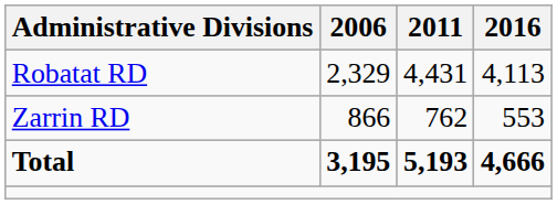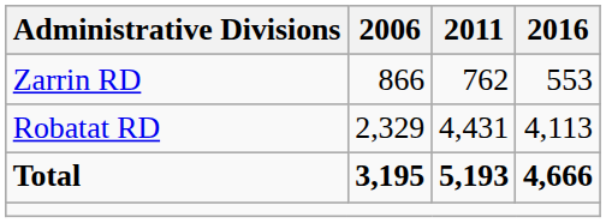 <table class="wikitable">
 <tr>
 <th>Administrative Divisions</th>
 <th>2006</th>
 <th>2011</th>
 <th>2016</th>
 </tr>
 <tr>
+<td><a href='#'>Zarrin RD</a></td>
+<td style="text-align: right;">866</td>
+<td style="text-align: right;">762</td>
+<td style="text-align: right;">553</td>
+</tr>
+<tr>
 <td><a href='#'>Robatat RD</a></td>
 <td style="text-align: right;">2,329</td>
 <td style="text-align: right;">4,431</td>
 <td style="text-align: right;">4,113</td>
-</tr>
-<tr>
-<td><a href='#'>Zarrin RD</a></td>
-<td style="text-align: right;">866</td>
-<td style="text-align: right;">762</td>
-<td style="text-align: right;">553</td>
 </tr>
 <tr>
 <td><strong>Total</strong></td>
 <td style="text-align: right;"><strong>3,195</strong></td>
 <td style="text-align: right;"><strong>5,193</strong></td>
 <td style="text-align: right;"><strong>4,666</strong></td>
 </tr>
 <tr>
 <td colspan=4></td>
 </tr>
 </table>
